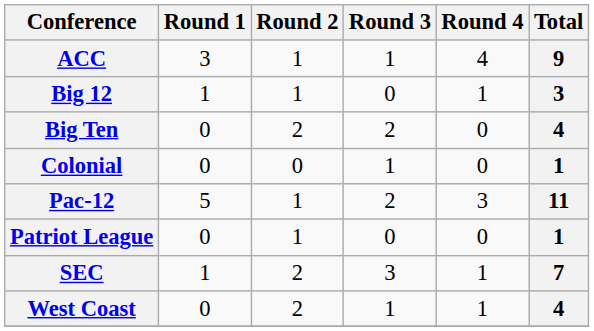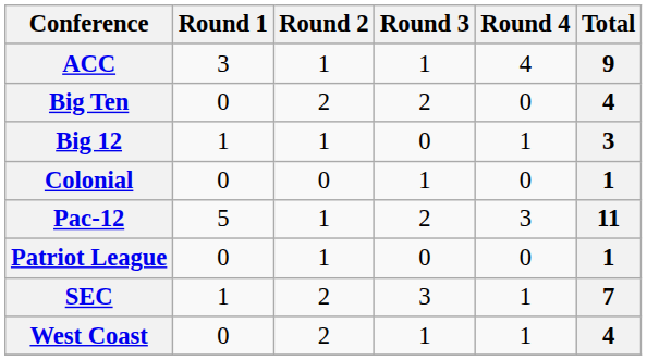 <table class="wikitable sortable" style="text-align:center">
 <tr>
 <th>Conference</th>
 <th>Round 1</th>
 <th>Round 2</th>
 <th>Round 3</th>
 <th>Round 4</th>
 <th>Total</th>
 </tr>
 <tr>
 <th><a href='#'>ACC</a></th>
 <td>3</td>
 <td>1</td>
 <td>1</td>
 <td>4</td>
 <th>9</th>
 </tr>
 <tr>
+<th><a href='#'>Big Ten</a></th>
+<td>0</td>
+<td>2</td>
+<td>2</td>
+<td>0</td>
+<th>4</th>
+</tr>
+<tr>
 <th><a href='#'>Big 12</a></th>
 <td>1</td>
 <td>1</td>
 <td>0</td>
 <td>1</td>
 <th>3</th>
-</tr>
-<tr>
-<th><a href='#'>Big Ten</a></th>
-<td>0</td>
-<td>2</td>
-<td>2</td>
-<td>0</td>
-<th>4</th>
 </tr>
 <tr>
 <th><a href='#'>Colonial</a></th>
 <td>0</td>
 <td>0</td>
 <td>1</td>
 <td>0</td>
 <th>1</th>
 </tr>
 <tr>
 <th><a href='#'>Pac-12</a></th>
 <td>5</td>
 <td>1</td>
 <td>2</td>
 <td>3</td>
 <th>11</th>
 </tr>
 <tr>
 <th><a href='#'>Patriot League</a></th>
 <td>0</td>
 <td>1</td>
 <td>0</td>
 <td>0</td>
 <th>1</th>
 </tr>
 <tr>
 <th><a href='#'>SEC</a></th>
 <td>1</td>
 <td>2</td>
 <td>3</td>
 <td>1</td>
 <th>7</th>
 </tr>
 <tr>
 <th><a href='#'>West Coast</a></th>
 <td>0</td>
 <td>2</td>
 <td>1</td>
 <td>1</td>
 <th>4</th>
 </tr>
 <tr>
 </tr>
 </table>
